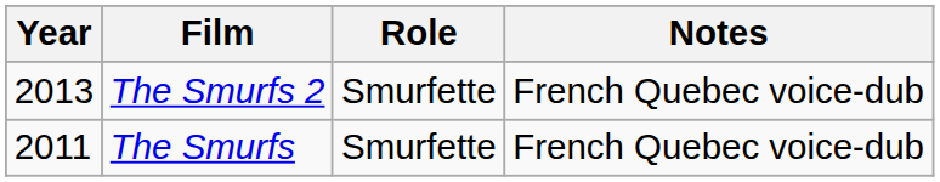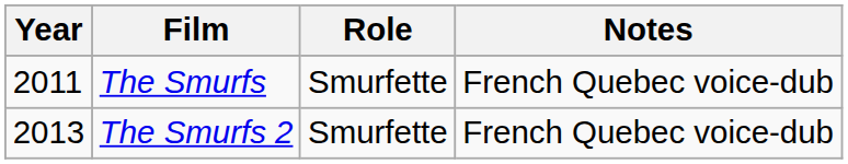 <table class="wikitable">
 <tr>
 <th>Year</th>
 <th>Film</th>
 <th>Role</th>
 <th>Notes</th>
 </tr>
 <tr>
+<td>2011</td>
+<td><em><a href='#'>The Smurfs</a></em></td>
+<td>Smurfette</td>
+<td>French Quebec voice-dub</td>
+</tr>
+<tr>
 <td>2013</td>
 <td><em><a href='#'>The Smurfs 2</a></em></td>
 <td>Smurfette</td>
 <td>French Quebec voice-dub</td>
 </tr>
-<tr>
-<td>2011</td>
-<td><em><a href='#'>The Smurfs</a></em></td>
-<td>Smurfette</td>
-<td>French Quebec voice-dub</td>
-</tr>
 </table>
